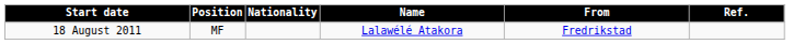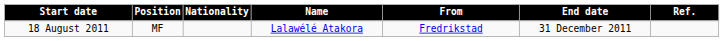 <table class="wikitable"  style="text-align:center; font-size:90%; ">
 <tr>
 <th style="background:#000000; color:white; width:200px;">Start date</th>
 <th style="background:#000000; color:white; width:50px;">Position</th>
 <th style="background:#000000; color:white; width:50px;">Nationality</th>
 <th style="background:#000000; color:white; width:200px;">Name</th>
 <th style="background:#000000; color:white; width:200px;">From</th>
+<th style="background:#000000; color:white; width:200px;">End date</th>
 <th style="background:#000000; color:white; width:100px;">Ref.</th>
 </tr>
 <tr>
 <td>18 August 2011</td>
 <td>MF</td>
 <td></td>
 <td><a href='#'>Lalawélé Atakora</a></td>
 <td><a href='#'>Fredrikstad</a></td>
+<td>31 December 2011</td>
 <td></td>
 </tr>
 </table>
